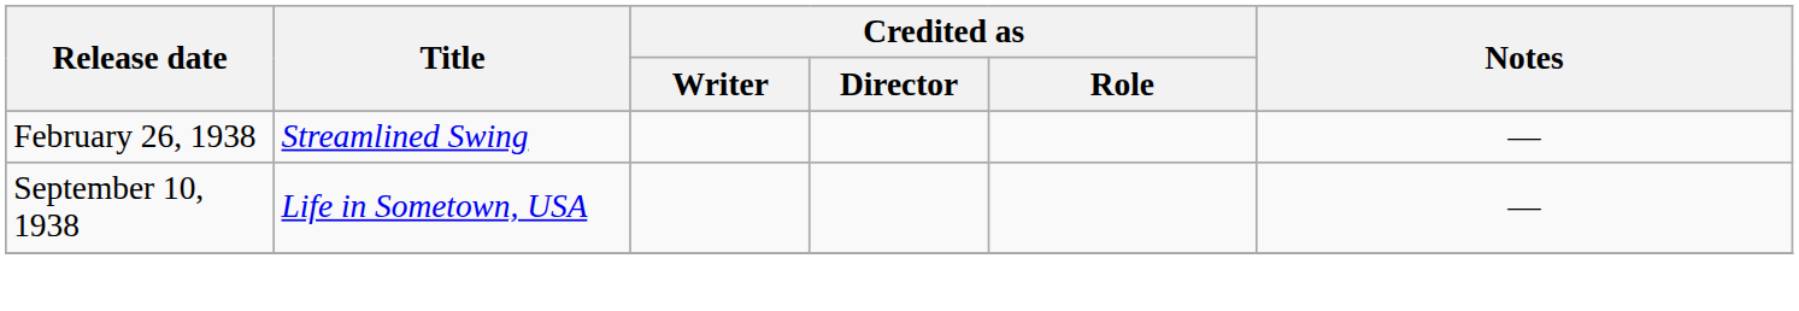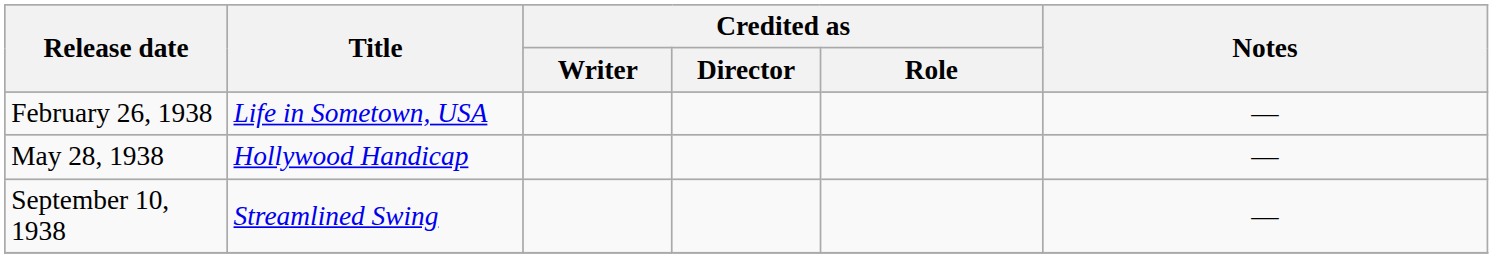 <table class=wikitable style="text-align:center">
 <tr>
 <th style="width:15%;" rowspan="2">Release date</th>
 <th style="width:20%;" rowspan="2">Title</th>
 <th colspan=3>Credited as</th>
 <th rowspan=2>Notes</th>
 </tr>
 <tr>
 <th style="width:10%;">Writer</th>
 <th style="width:10%;">Director</th>
 <th style="width:15%;">Role</th>
 </tr>
 <tr>
 <td align=left>February 26, 1938</td>
-<td align="left"><em><a href='#'>Streamlined Swing</a></em></td>
+<td align="left"><em><a href='#'>Life in Sometown, USA</a></em></td>
+<td></td>
+<td></td>
+<td align=left></td>
+<td>—</td>
+</tr>
+<tr>
+<td align=left>May 28, 1938</td>
+<td align="left"><em><a href='#'>Hollywood Handicap</a></em></td>
 <td></td>
 <td></td>
 <td align=left></td>
 <td>—</td>
 </tr>
 <tr>
 <td align=left>September 10, 1938</td>
-<td align="left"><em><a href='#'>Life in Sometown, USA</a></em></td>
+<td align="left"><em><a href='#'>Streamlined Swing</a></em></td>
 <td></td>
 <td></td>
 <td align=left></td>
 <td>—</td>
 </tr>
 <tr>
 </tr>
 </table>
